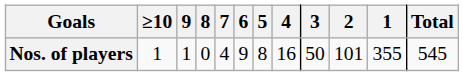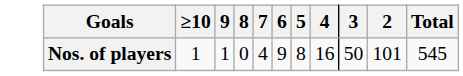 <table class="wikitable" style="font-size:90%; text-align:center; float: right; clear: right; margin: 0.5em 0 0.5em 1em;">
 <tr>
 <th scope="col">Goals</th>
 <th scope="col">≥10</th>
 <th scope="col">9</th>
 <th scope="col">8</th>
 <th scope="col">7</th>
 <th scope="col">6</th>
 <th scope="col">5</th>
 <th scope="col" style="border-right:1px solid;">4</th>
 <th scope="col">3</th>
 <th scope="col">2</th>
-<th scope="col" style="border-right:1px solid;">1</th>
 <th scope="col">Total</th>
 </tr>
 <tr style="border-bottom:1px solid;">
 <th scope="row">Nos. of players</th>
 <td>1</td>
 <td>1</td>
 <td>0</td>
 <td>4</td>
 <td>9</td>
 <td>8</td>
 <td style="border-right:1px solid;">16</td>
 <td>50</td>
 <td>101</td>
-<td style="border-right:1px solid;">355</td>
 <td>545</td>
 </tr>
 </table>
